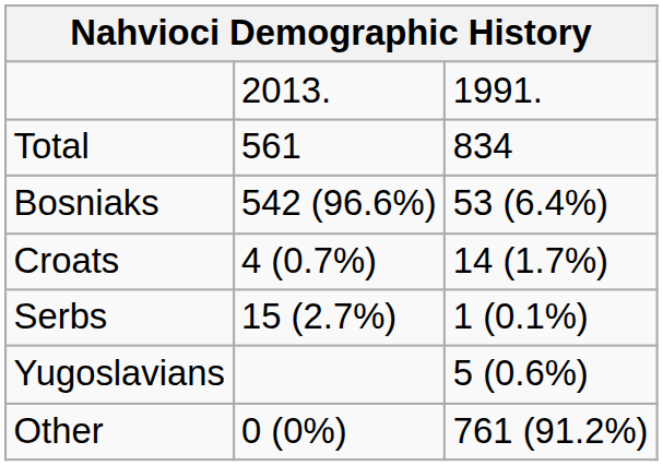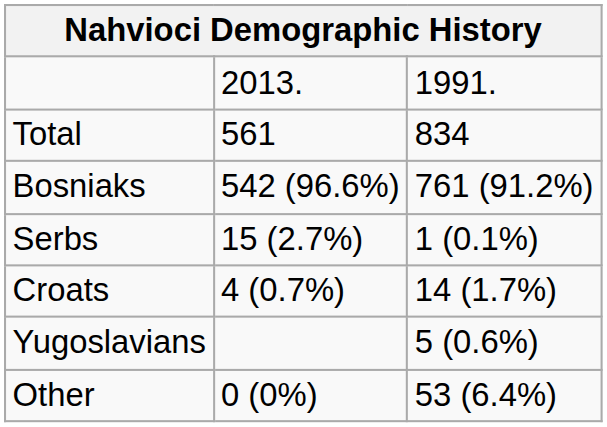 <table class="wikitable">
 <tr>
 <th colspan="3">Nahvioci Demographic History</th>
 </tr>
 <tr>
 <td></td>
 <td>2013.</td>
 <td>1991.</td>
 </tr>
 <tr>
 <td>Total</td>
 <td>561</td>
 <td>834</td>
 </tr>
 <tr>
 <td>Bosniaks</td>
 <td>542 (96.6%)</td>
-<td>53 (6.4%)</td>
+<td>761 (91.2%)</td>
+</tr>
+<tr>
+<td>Serbs</td>
+<td>15 (2.7%)</td>
+<td>1 (0.1%)</td>
 </tr>
 <tr>
 <td>Croats</td>
 <td>4 (0.7%)</td>
 <td>14 (1.7%)</td>
-</tr>
-<tr>
-<td>Serbs</td>
-<td>15 (2.7%)</td>
-<td>1 (0.1%)</td>
 </tr>
 <tr>
 <td>Yugoslavians</td>
 <td></td>
 <td>5 (0.6%)</td>
 </tr>
 <tr>
 <td>Other</td>
 <td>0 (0%)</td>
-<td>761 (91.2%)</td>
+<td>53 (6.4%)</td>
 </tr>
 </table>
